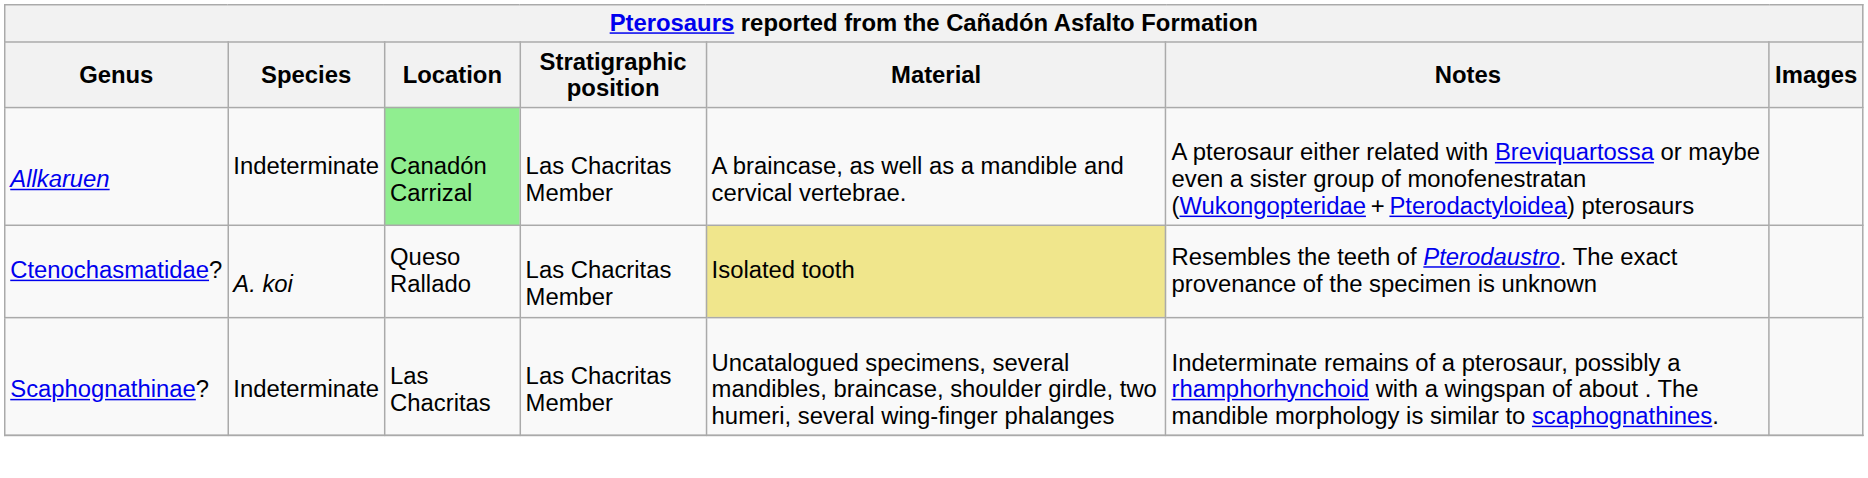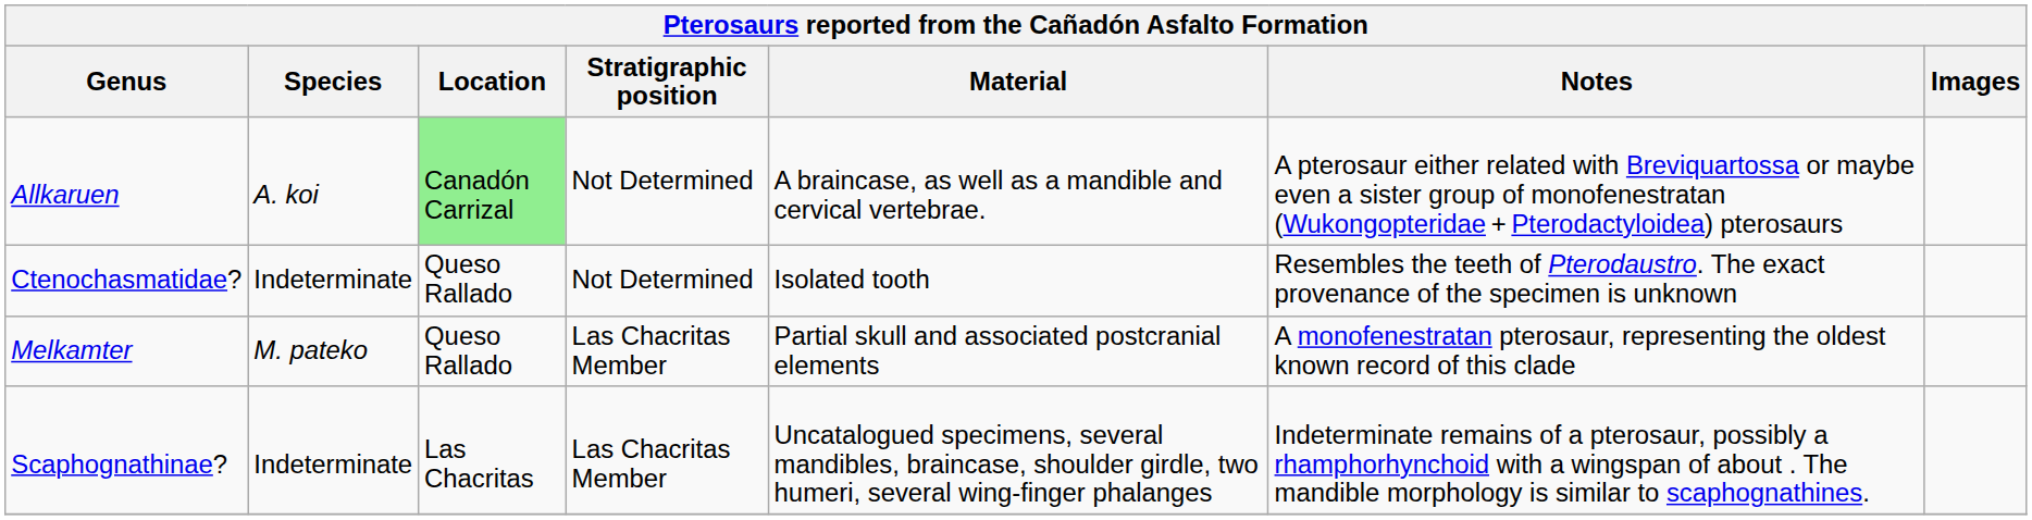 <table class="wikitable sortable">
 <tr>
 <th colspan="7" align="center"><strong><a href='#'>Pterosaurs</a> reported from the Cañadón Asfalto Formation</strong></th>
 </tr>
 <tr>
 <th>Genus</th>
 <th>Species</th>
 <th>Location</th>
 <th>Stratigraphic position</th>
 <th>Material</th>
 <th>Notes</th>
 <th>Images</th>
 </tr>
 <tr>
 <td><br><em><a href='#'>Allkaruen</a></em></td>
-<td>Indeterminate</td>
+<td><br><em>A. koi</em></td>
 <td style="background: lightgreen;"><br>Canadón Carrizal</td>
-<td><br>Las Chacritas Member</td>
+<td>Not Determined</td>
 <td><br>A braincase, as well as a mandible and cervical vertebrae.</td>
 <td><br>A pterosaur either related with <a href='#'>Breviquartossa</a> or maybe even a sister group of monofenestratan (<a href='#'>Wukongopteridae</a> + <a href='#'>Pterodactyloidea</a>) pterosaurs</td>
 <td><br></td>
 </tr>
 <tr>
 <td><a href='#'>Ctenochasmatidae</a>?</td>
-<td><br><em>A. koi</em></td>
+<td>Indeterminate</td>
 <td>Queso Rallado</td>
-<td><br>Las Chacritas Member</td>
-<td style="background: khaki;">Isolated tooth</td>
+<td>Not Determined</td>
+<td>Isolated tooth</td>
 <td>Resembles the teeth of <em><a href='#'>Pterodaustro</a></em>. The exact provenance of the specimen is unknown</td>
+<td></td>
+</tr>
+<tr>
+<td><em><a href='#'>Melkamter</a></em></td>
+<td><em>M. pateko</em></td>
+<td>Queso Rallado</td>
+<td>Las Chacritas Member</td>
+<td>Partial skull and associated postcranial elements</td>
+<td>A <a href='#'>monofenestratan</a> pterosaur, representing the oldest known record of this clade</td>
 <td></td>
 </tr>
 <tr>
 <td><br><a href='#'>Scaphognathinae</a>?</td>
 <td><br>Indeterminate</td>
 <td><br>Las Chacritas</td>
 <td><br>Las Chacritas Member</td>
 <td><br>Uncatalogued specimens, several mandibles, braincase, shoulder girdle, two humeri, several wing-finger phalanges</td>
 <td><br>Indeterminate remains of a pterosaur, possibly a <a href='#'>rhamphorhynchoid</a> with a wingspan of about . The mandible morphology is similar to <a href='#'>scaphognathines</a>.</td>
 <td></td>
 </tr>
 <tr>
 </tr>
 </table>
